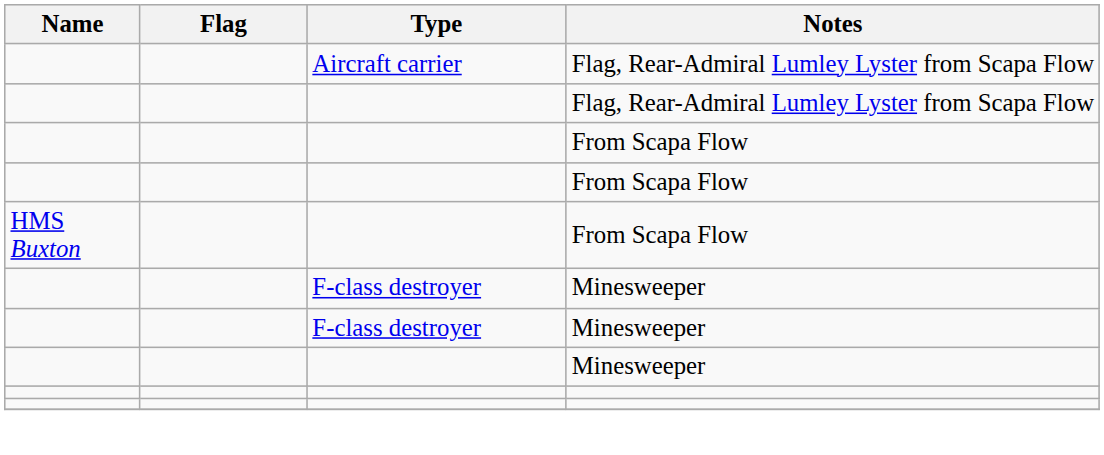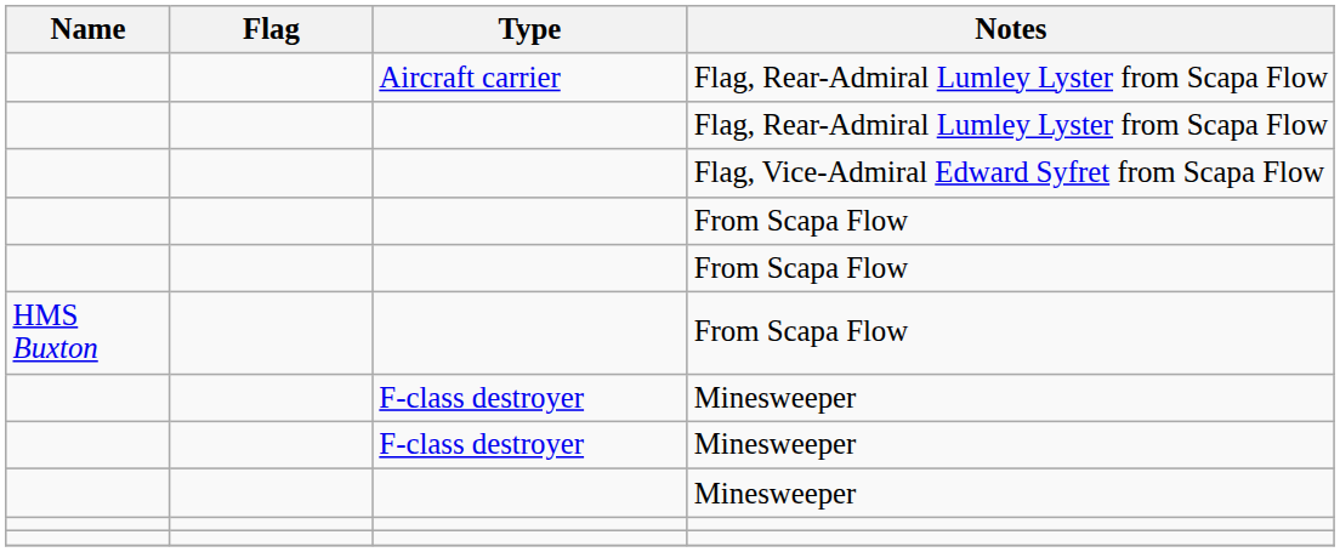 <table class="wikitable sortable">
 <tr>
 <th scope="col" width="80px">Name</th>
 <th scope="col" width="100px">Flag</th>
 <th scope="col" width="160px">Type</th>
 <th>Notes</th>
 </tr>
 <tr>
 <td></td>
 <td></td>
 <td><a href='#'>Aircraft carrier</a></td>
 <td>Flag, Rear-Admiral <a href='#'>Lumley Lyster</a> from Scapa Flow</td>
 </tr>
 <tr>
 <td></td>
 <td></td>
 <td></td>
 <td>Flag, Rear-Admiral <a href='#'>Lumley Lyster</a> from Scapa Flow</td>
+</tr>
+<tr>
+<td></td>
+<td></td>
+<td></td>
+<td>Flag, Vice-Admiral <a href='#'>Edward Syfret</a> from Scapa Flow</td>
 </tr>
 <tr>
 <td></td>
 <td></td>
 <td></td>
 <td>From Scapa Flow</td>
 </tr>
 <tr>
 <td></td>
 <td></td>
 <td></td>
 <td>From Scapa Flow</td>
 </tr>
 <tr>
 <td><a href='#'>HMS <em>Buxton</em></a></td>
 <td></td>
 <td></td>
 <td>From Scapa Flow</td>
 </tr>
 <tr>
 <td></td>
 <td></td>
 <td><a href='#'>F-class destroyer</a></td>
 <td>Minesweeper</td>
 </tr>
 <tr>
 <td></td>
 <td></td>
 <td><a href='#'>F-class destroyer</a></td>
 <td>Minesweeper</td>
 </tr>
 <tr>
 <td></td>
 <td></td>
 <td></td>
 <td>Minesweeper</td>
 </tr>
 <tr>
 <td></td>
 <td></td>
 <td></td>
 <td></td>
 </tr>
 <tr>
 <td></td>
 <td></td>
 <td></td>
 <td></td>
 </tr>
 <tr>
 </tr>
 </table>
